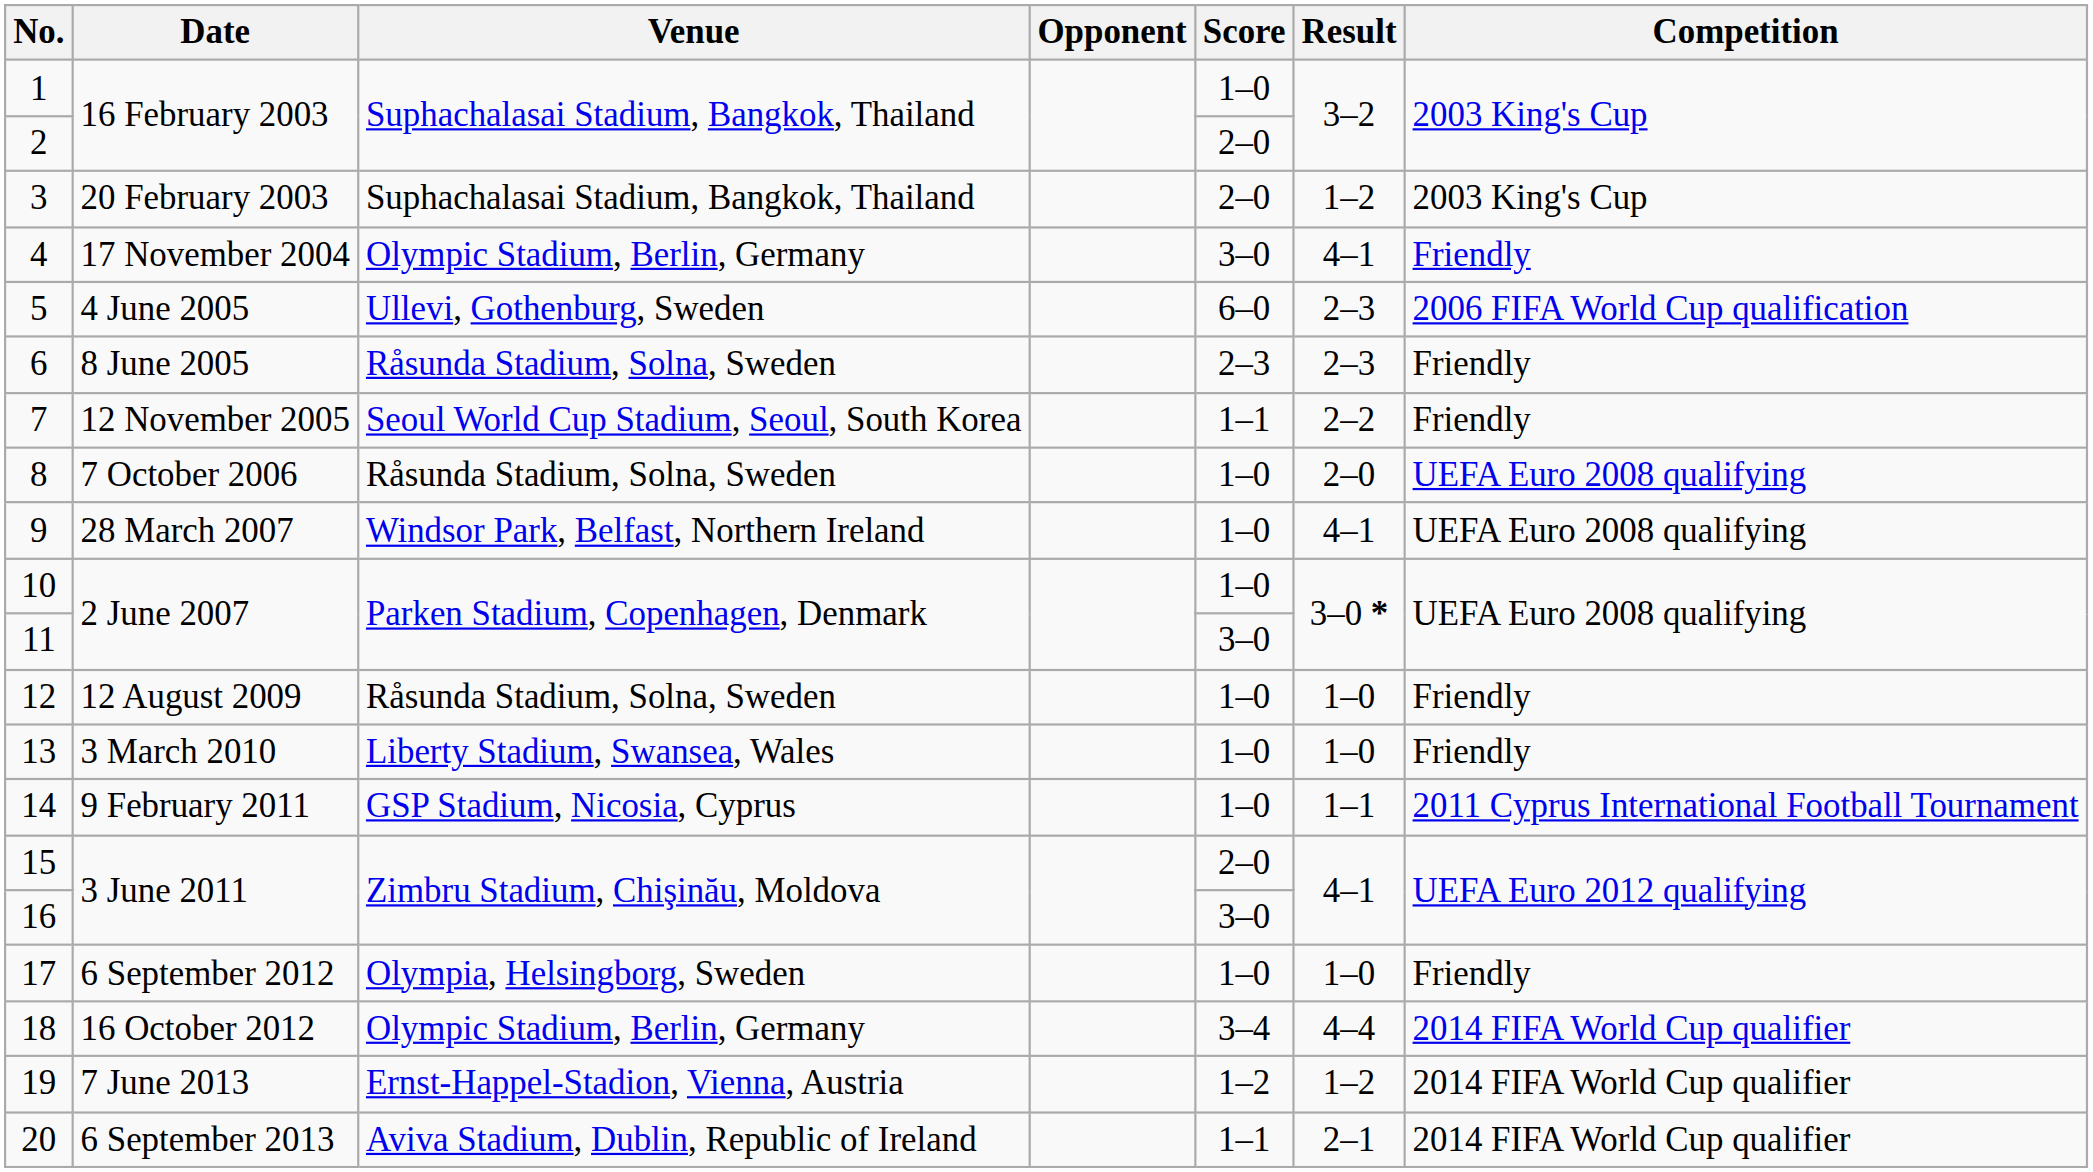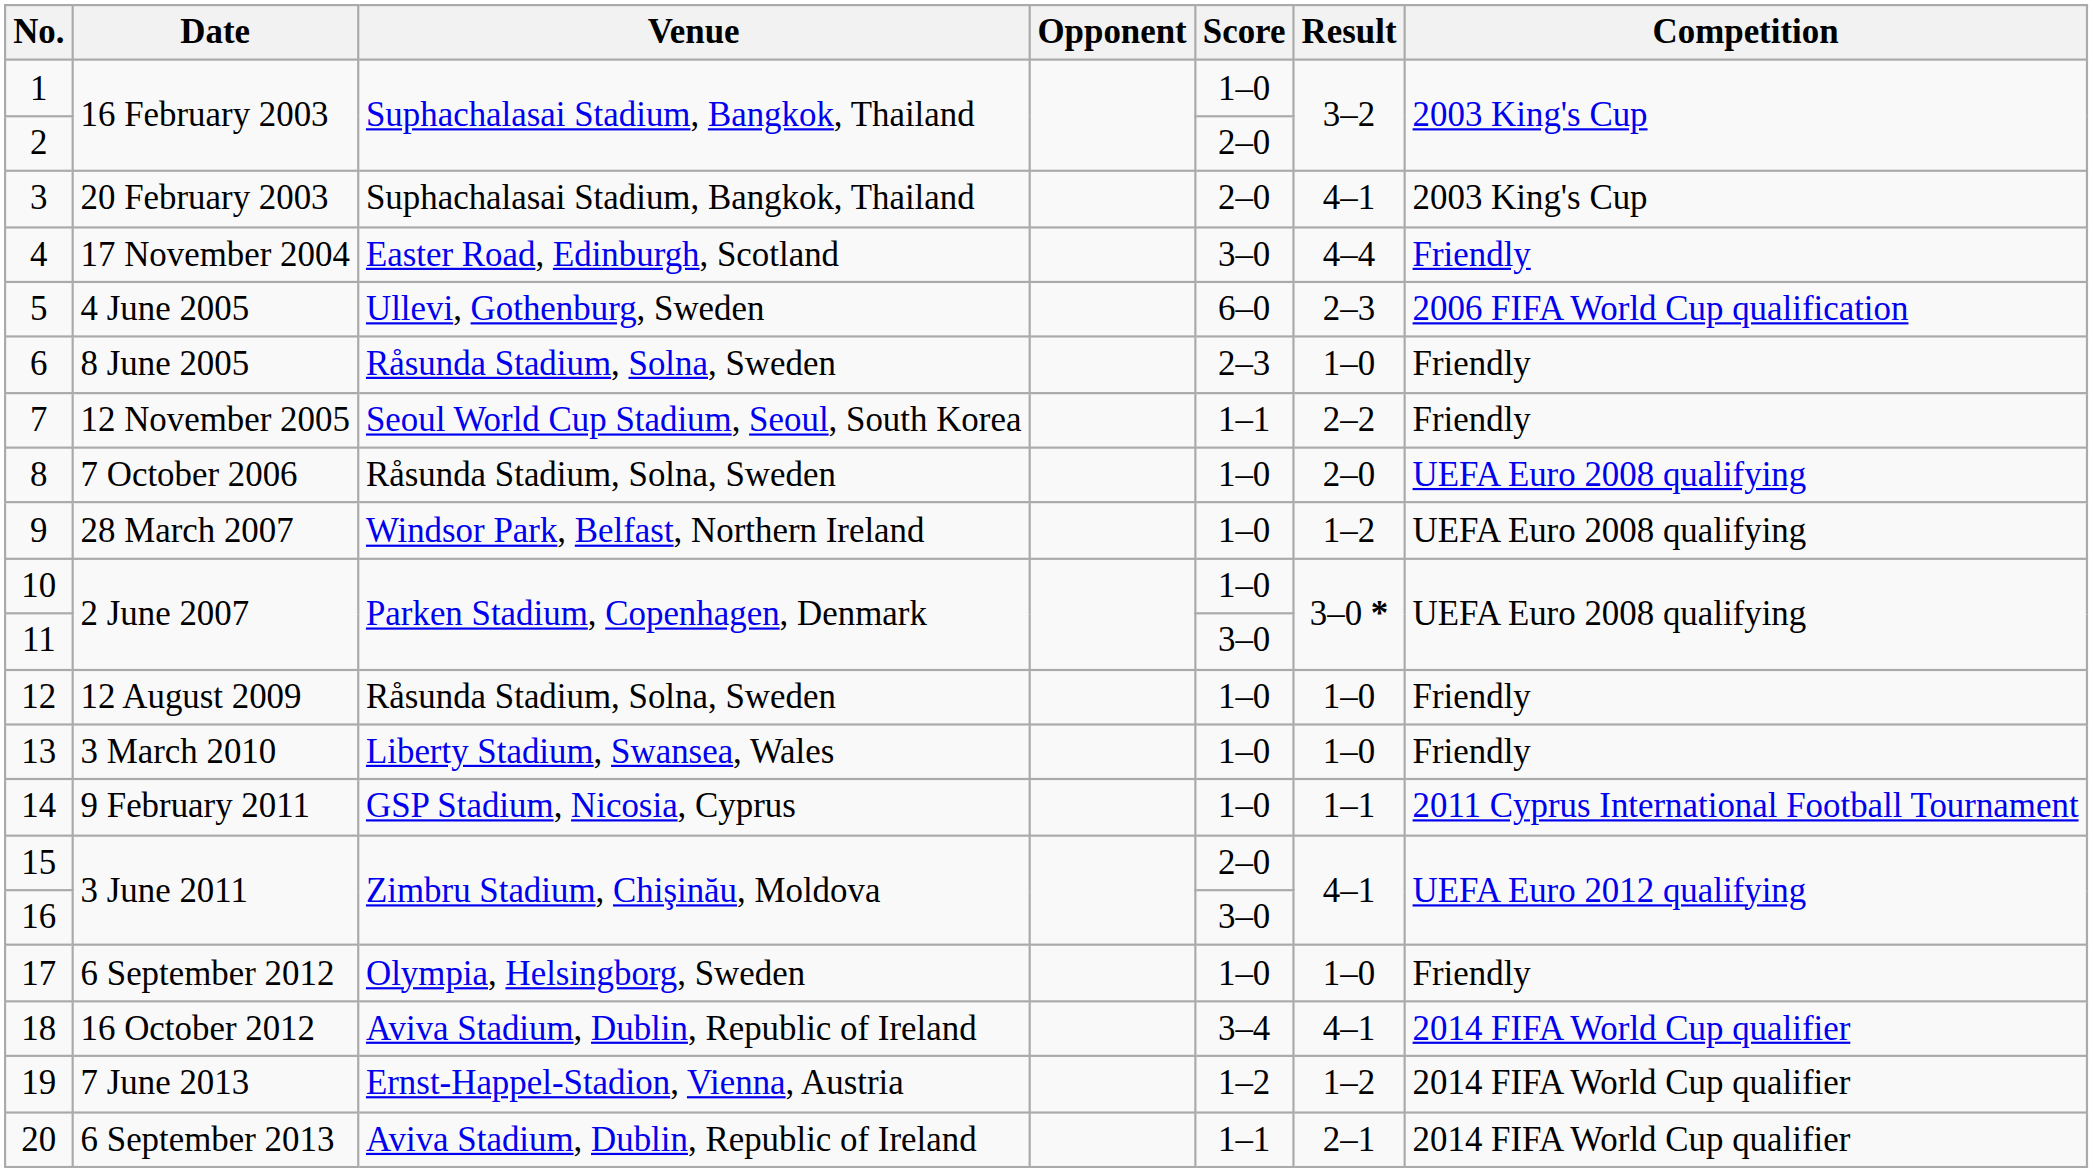 <table class="wikitable sortable">
 <tr>
 <th scope="col">No.</th>
 <th scope="col">Date</th>
 <th scope="col">Venue</th>
 <th scope="col">Opponent</th>
 <th scope="col">Score</th>
 <th scope="col">Result</th>
 <th scope="col">Competition</th>
 </tr>
 <tr>
 <td style="text-align:center">1</td>
 <td rowspan="2">16 February 2003</td>
 <td rowspan="2"><a href='#'>Suphachalasai Stadium</a>, <a href='#'>Bangkok</a>, Thailand</td>
 <td rowspan="2"></td>
 <td style="text-align:center">1–0</td>
 <td rowspan="2" style="text-align:center">3–2</td>
 <td rowspan="2"><a href='#'>2003 King's Cup</a></td>
 </tr>
 <tr>
 <td style="text-align:center">2</td>
 <td style="text-align:center">2–0</td>
 </tr>
 <tr>
 <td style="text-align:center">3</td>
 <td>20 February 2003</td>
 <td>Suphachalasai Stadium, Bangkok, Thailand</td>
 <td></td>
 <td style="text-align:center">2–0</td>
-<td style="text-align:center">1–2</td>
+<td style="text-align:center">4–1</td>
 <td>2003 King's Cup</td>
 </tr>
 <tr>
 <td style="text-align:center">4</td>
 <td>17 November 2004</td>
-<td><a href='#'>Olympic Stadium</a>, <a href='#'>Berlin</a>, Germany</td>
+<td><a href='#'>Easter Road</a>, <a href='#'>Edinburgh</a>, Scotland</td>
 <td></td>
 <td style="text-align:center">3–0</td>
-<td style="text-align:center">4–1</td>
+<td style="text-align:center">4–4</td>
 <td><a href='#'>Friendly</a></td>
 </tr>
 <tr>
 <td style="text-align:center">5</td>
 <td>4 June 2005</td>
 <td><a href='#'>Ullevi</a>, <a href='#'>Gothenburg</a>, Sweden</td>
 <td></td>
 <td style="text-align:center">6–0</td>
 <td style="text-align:center">2–3</td>
 <td><a href='#'>2006 FIFA World Cup qualification</a></td>
 </tr>
 <tr>
 <td style="text-align:center">6</td>
 <td>8 June 2005</td>
 <td><a href='#'>Råsunda Stadium</a>, <a href='#'>Solna</a>, Sweden</td>
 <td></td>
 <td style="text-align:center">2–3</td>
-<td style="text-align:center">2–3</td>
+<td style="text-align:center">1–0</td>
 <td>Friendly</td>
 </tr>
 <tr>
 <td style="text-align:center">7</td>
 <td>12 November 2005</td>
 <td><a href='#'>Seoul World Cup Stadium</a>, <a href='#'>Seoul</a>, South Korea</td>
 <td></td>
 <td style="text-align:center">1–1</td>
 <td style="text-align:center">2–2</td>
 <td>Friendly</td>
 </tr>
 <tr>
 <td style="text-align:center">8</td>
 <td>7 October 2006</td>
 <td>Råsunda Stadium, Solna, Sweden</td>
 <td></td>
 <td style="text-align:center">1–0</td>
 <td style="text-align:center">2–0</td>
 <td><a href='#'>UEFA Euro 2008 qualifying</a></td>
 </tr>
 <tr>
 <td style="text-align:center">9</td>
 <td>28 March 2007</td>
 <td><a href='#'>Windsor Park</a>, <a href='#'>Belfast</a>, Northern Ireland</td>
 <td></td>
 <td style="text-align:center">1–0</td>
-<td style="text-align:center">4–1</td>
+<td style="text-align:center">1–2</td>
 <td>UEFA Euro 2008 qualifying</td>
 </tr>
 <tr>
 <td style="text-align:center">10</td>
 <td rowspan="2">2 June 2007</td>
 <td rowspan="2"><a href='#'>Parken Stadium</a>, <a href='#'>Copenhagen</a>, Denmark</td>
 <td rowspan="2"></td>
 <td style="text-align:center">1–0</td>
 <td rowspan="2" style="text-align:center">3–0 <strong>*</strong></td>
 <td rowspan="2">UEFA Euro 2008 qualifying</td>
 </tr>
 <tr>
 <td style="text-align:center">11</td>
 <td style="text-align:center">3–0</td>
 </tr>
 <tr>
 <td style="text-align:center">12</td>
 <td>12 August 2009</td>
 <td>Råsunda Stadium, Solna, Sweden</td>
 <td></td>
 <td style="text-align:center">1–0</td>
 <td style="text-align:center">1–0</td>
 <td>Friendly</td>
 </tr>
 <tr>
 <td style="text-align:center">13</td>
 <td>3 March 2010</td>
 <td><a href='#'>Liberty Stadium</a>, <a href='#'>Swansea</a>, Wales</td>
 <td></td>
 <td style="text-align:center">1–0</td>
 <td style="text-align:center">1–0</td>
 <td>Friendly</td>
 </tr>
 <tr>
 <td style="text-align:center">14</td>
 <td>9 February 2011</td>
 <td><a href='#'>GSP Stadium</a>, <a href='#'>Nicosia</a>, Cyprus</td>
 <td></td>
 <td style="text-align:center">1–0</td>
 <td style="text-align:center">1–1</td>
 <td><a href='#'>2011 Cyprus International Football Tournament</a></td>
 </tr>
 <tr>
 <td style="text-align:center">15</td>
 <td rowspan="2">3 June 2011</td>
 <td rowspan="2"><a href='#'>Zimbru Stadium</a>, <a href='#'>Chişinău</a>, Moldova</td>
 <td rowspan="2"></td>
 <td style="text-align:center">2–0</td>
 <td rowspan="2" style="text-align:center">4–1</td>
 <td rowspan="2"><a href='#'>UEFA Euro 2012 qualifying</a></td>
 </tr>
 <tr>
 <td style="text-align:center">16</td>
 <td style="text-align:center">3–0</td>
 </tr>
 <tr>
 <td style="text-align:center">17</td>
 <td>6 September 2012</td>
 <td><a href='#'>Olympia</a>, <a href='#'>Helsingborg</a>, Sweden</td>
 <td></td>
 <td style="text-align:center">1–0</td>
 <td style="text-align:center">1–0</td>
 <td>Friendly</td>
 </tr>
 <tr>
 <td style="text-align:center">18</td>
 <td>16 October 2012</td>
-<td><a href='#'>Olympic Stadium</a>, <a href='#'>Berlin</a>, Germany</td>
+<td><a href='#'>Aviva Stadium</a>, <a href='#'>Dublin</a>, Republic of Ireland</td>
 <td></td>
 <td style="text-align:center">3–4</td>
-<td style="text-align:center">4–4</td>
+<td style="text-align:center">4–1</td>
 <td><a href='#'>2014 FIFA World Cup qualifier</a></td>
 </tr>
 <tr>
 <td style="text-align:center">19</td>
 <td>7 June 2013</td>
 <td><a href='#'>Ernst-Happel-Stadion</a>, <a href='#'>Vienna</a>, Austria</td>
 <td></td>
 <td style="text-align:center">1–2</td>
 <td style="text-align:center">1–2</td>
 <td>2014 FIFA World Cup qualifier</td>
 </tr>
 <tr>
 <td style="text-align:center">20</td>
 <td>6 September 2013</td>
 <td><a href='#'>Aviva Stadium</a>, <a href='#'>Dublin</a>, Republic of Ireland</td>
 <td></td>
 <td style="text-align:center">1–1</td>
 <td style="text-align:center">2–1</td>
 <td>2014 FIFA World Cup qualifier</td>
 </tr>
 </table>
